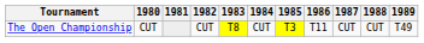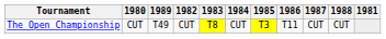 <table class="wikitable" style="font-size:95%;text-align:center;">
 <tr>
 <th>Tournament</th>
 <th>1980</th>
-<th>1981</th>
+<th>1989</th>
 <th>1982</th>
 <th>1983</th>
 <th>1984</th>
 <th>1985</th>
 <th>1986</th>
 <th>1987</th>
 <th>1988</th>
-<th>1989</th>
+<th>1981</th>
 </tr>
 <tr>
 <td align=left><a href='#'>The Open Championship</a></td>
 <td>CUT</td>
-<td style="background:#eeeeee;"></td>
+<td>T49</td>
 <td>CUT</td>
 <td style="background:yellow;">T8</td>
 <td>CUT</td>
 <td style="background:yellow;">T3</td>
 <td>T11</td>
 <td>CUT</td>
 <td>CUT</td>
-<td>T49</td>
+<td style="background:#eeeeee;"></td>
 </tr>
 </table>
